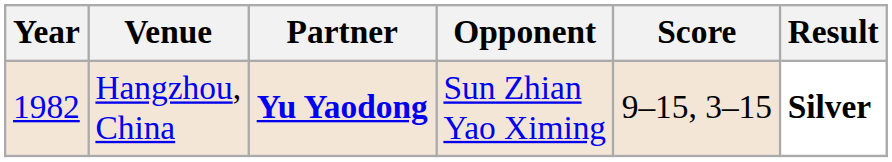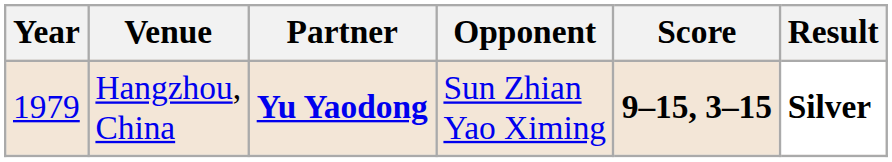 <table class="sortable wikitable" style="font-size: 90%;">
 <tr>
 <th>Year</th>
 <th>Venue</th>
 <th>Partner</th>
 <th>Opponent</th>
 <th>Score</th>
 <th>Result</th>
 </tr>
 <tr style="background:#F3E6D7">
-<td align="center"><a href='#'>1982</a></td>
+<td align="center"><a href='#'>1979</a></td>
 <td align="left"><a href='#'>Hangzhou</a>, <br><a href='#'>China</a></td>
 <td align="left"><strong> <a href='#'>Yu Yaodong</a></strong></td>
 <td align="left"> <a href='#'>Sun Zhian</a><br>  <a href='#'>Yao Ximing</a></td>
-<td align="left">9–15, 3–15</td>
+<td align="left"><strong>9–15, 3–15</strong></td>
 <td style="text-align:left; background:white"> <strong>Silver</strong></td>
 </tr>
 </table>
